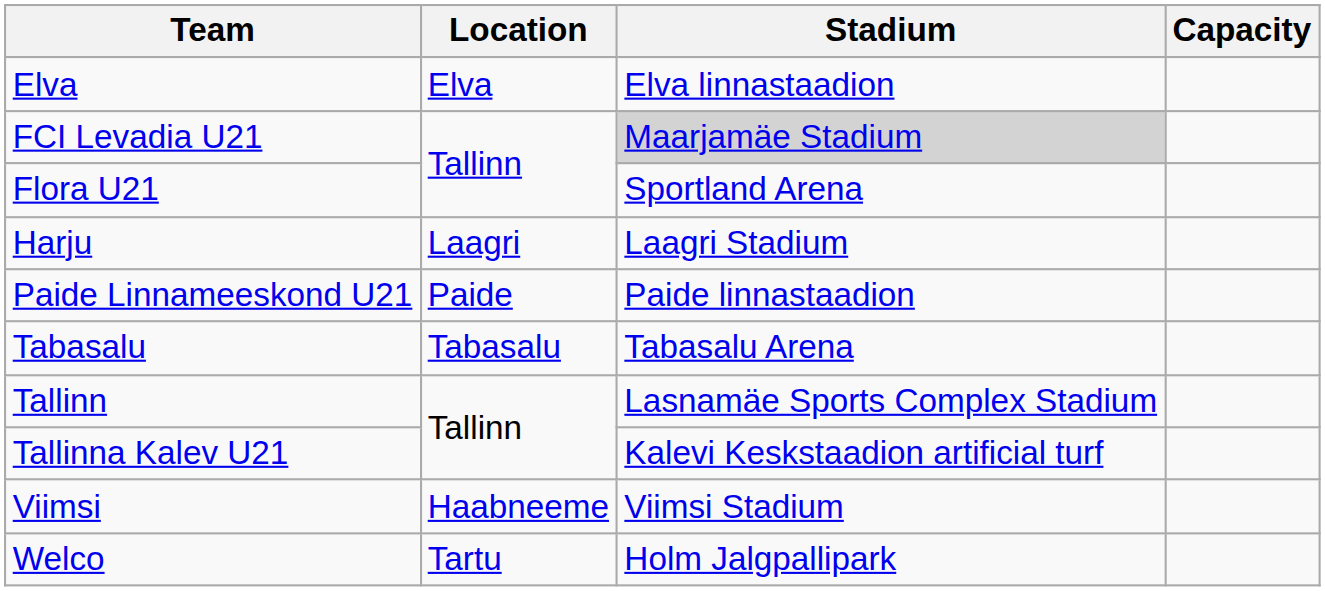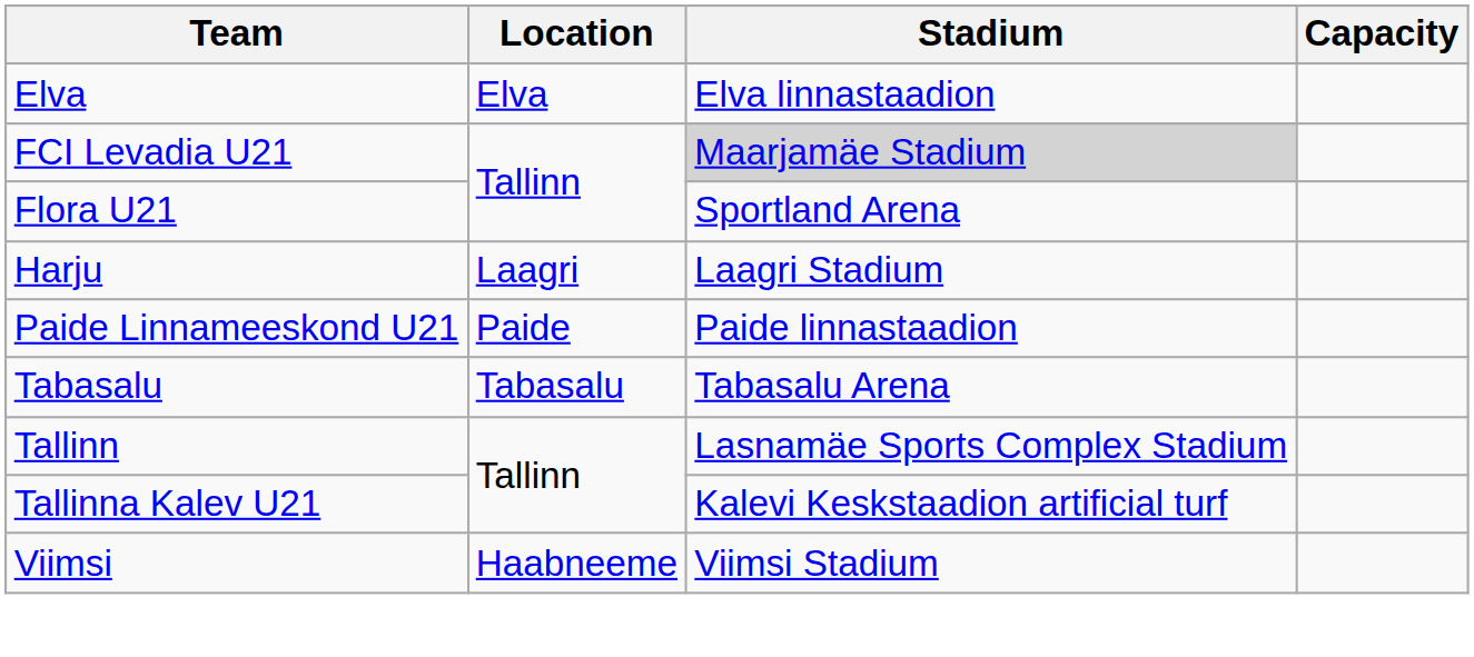 <table class="wikitable sortable">
 <tr>
 <th>Team</th>
 <th>Location</th>
 <th>Stadium</th>
 <th>Capacity</th>
 </tr>
 <tr>
 <td><a href='#'>Elva</a></td>
 <td><a href='#'>Elva</a></td>
 <td><a href='#'>Elva linnastaadion</a></td>
 <td align=center></td>
 </tr>
 <tr>
 <td><a href='#'>FCI Levadia U21</a></td>
 <td rowspan=2><a href='#'>Tallinn</a></td>
 <td style="background: lightgrey;"><a href='#'>Maarjamäe Stadium</a></td>
 <td align=center></td>
 </tr>
 <tr>
 <td><a href='#'>Flora U21</a></td>
 <td><a href='#'>Sportland Arena</a></td>
 <td align=center></td>
 </tr>
 <tr>
 <td><a href='#'>Harju</a></td>
 <td><a href='#'>Laagri</a></td>
 <td><a href='#'>Laagri Stadium</a></td>
 <td align=center></td>
 </tr>
 <tr>
 <td><a href='#'>Paide Linnameeskond U21</a></td>
 <td><a href='#'>Paide</a></td>
 <td><a href='#'>Paide linnastaadion</a></td>
 <td align=center></td>
 </tr>
 <tr>
 <td><a href='#'>Tabasalu</a></td>
 <td><a href='#'>Tabasalu</a></td>
 <td><a href='#'>Tabasalu Arena</a></td>
 <td align=center></td>
 </tr>
 <tr>
 <td><a href='#'>Tallinn</a></td>
 <td rowspan=2>Tallinn</td>
 <td><a href='#'>Lasnamäe Sports Complex Stadium</a></td>
 <td align=center></td>
 </tr>
 <tr>
 <td><a href='#'>Tallinna Kalev U21</a></td>
 <td><a href='#'>Kalevi Keskstaadion artificial turf</a></td>
 <td align=center></td>
 </tr>
 <tr>
 <td><a href='#'>Viimsi</a></td>
 <td><a href='#'>Haabneeme</a></td>
 <td><a href='#'>Viimsi Stadium</a></td>
 <td align=center></td>
 </tr>
-<tr>
-<td><a href='#'>Welco</a></td>
-<td><a href='#'>Tartu</a></td>
-<td><a href='#'>Holm Jalgpallipark</a></td>
-<td align=center></td>
-</tr>
 </table>
